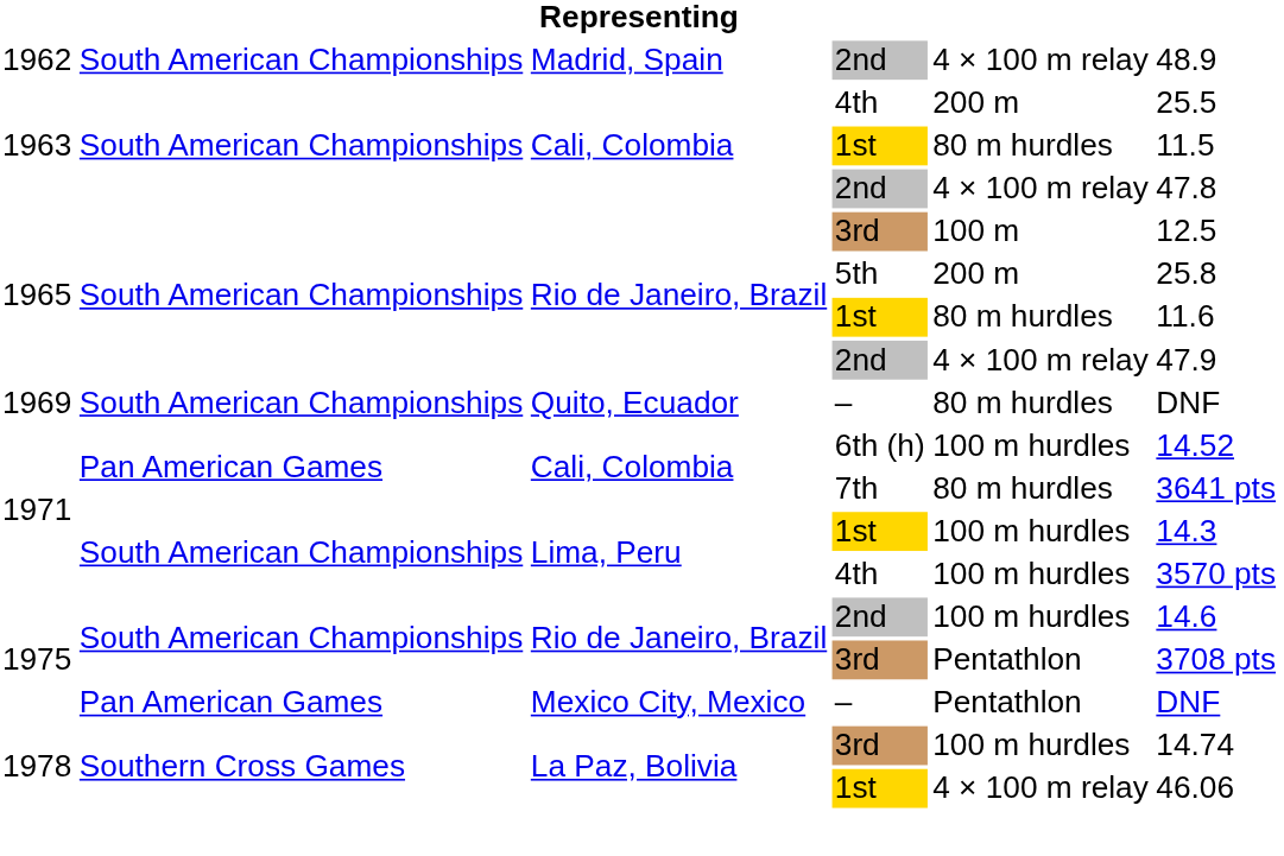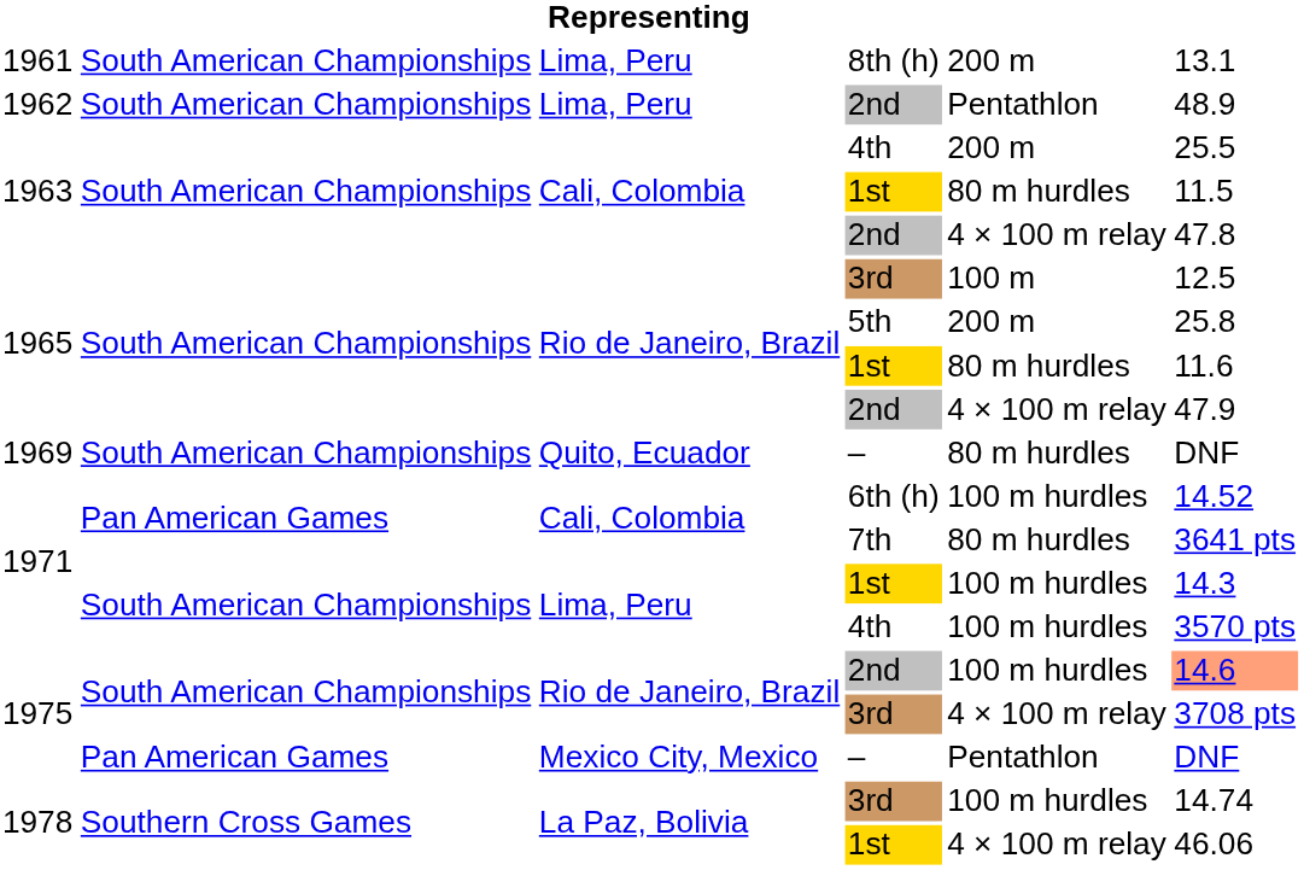 <table>
 <tr>
 <th colspan="6">Representing </th>
 </tr>
 <tr>
+<td>1961</td>
+<td><a href='#'>South American Championships</a></td>
+<td><a href='#'>Lima, Peru</a></td>
+<td>8th (h)</td>
+<td>200 m</td>
+<td>13.1</td>
+</tr>
+<tr>
 <td>1962</td>
 <td><a href='#'>South American Championships</a></td>
-<td><a href='#'>Madrid, Spain</a></td>
+<td><a href='#'>Lima, Peru</a></td>
 <td bgcolor=silver>2nd</td>
-<td>4 × 100 m relay</td>
+<td>Pentathlon</td>
 <td>48.9</td>
 </tr>
 <tr>
 <td rowspan=3>1963</td>
 <td rowspan=3><a href='#'>South American Championships</a></td>
 <td rowspan=3><a href='#'>Cali, Colombia</a></td>
 <td>4th</td>
 <td>200 m</td>
 <td>25.5</td>
 </tr>
 <tr>
 <td bgcolor=gold>1st</td>
 <td>80 m hurdles</td>
 <td>11.5</td>
 </tr>
 <tr>
 <td bgcolor=silver>2nd</td>
 <td>4 × 100 m relay</td>
 <td>47.8</td>
 </tr>
 <tr>
 <td rowspan=4>1965</td>
 <td rowspan=4><a href='#'>South American Championships</a></td>
 <td rowspan=4><a href='#'>Rio de Janeiro, Brazil</a></td>
 <td bgcolor=cc9966>3rd</td>
 <td>100 m</td>
 <td>12.5</td>
 </tr>
 <tr>
 <td>5th</td>
 <td>200 m</td>
 <td>25.8</td>
 </tr>
 <tr>
 <td bgcolor=gold>1st</td>
 <td>80 m hurdles</td>
 <td>11.6</td>
 </tr>
 <tr>
 <td bgcolor=silver>2nd</td>
 <td>4 × 100 m relay</td>
 <td>47.9</td>
 </tr>
 <tr>
 <td>1969</td>
 <td><a href='#'>South American Championships</a></td>
 <td><a href='#'>Quito, Ecuador</a></td>
 <td>–</td>
 <td>80 m hurdles</td>
 <td>DNF</td>
 </tr>
 <tr>
 <td rowspan=4>1971</td>
 <td rowspan=2><a href='#'>Pan American Games</a></td>
 <td rowspan=2><a href='#'>Cali, Colombia</a></td>
 <td>6th (h)</td>
 <td>100 m hurdles</td>
 <td><a href='#'>14.52</a></td>
 </tr>
 <tr>
 <td>7th</td>
 <td>80 m hurdles</td>
 <td><a href='#'>3641 pts</a></td>
 </tr>
 <tr>
 <td rowspan=2><a href='#'>South American Championships</a></td>
 <td rowspan=2><a href='#'>Lima, Peru</a></td>
 <td bgcolor=gold>1st</td>
 <td>100 m hurdles</td>
 <td><a href='#'>14.3</a></td>
 </tr>
 <tr>
 <td>4th</td>
 <td>100 m hurdles</td>
 <td><a href='#'>3570 pts</a></td>
 </tr>
 <tr>
 <td rowspan=3>1975</td>
 <td rowspan=2><a href='#'>South American Championships</a></td>
 <td rowspan=2><a href='#'>Rio de Janeiro, Brazil</a></td>
 <td bgcolor=silver>2nd</td>
 <td>100 m hurdles</td>
-<td><a href='#'>14.6</a></td>
+<td style="background: lightsalmon;"><a href='#'>14.6</a></td>
 </tr>
 <tr>
 <td bgcolor=cc9966>3rd</td>
-<td>Pentathlon</td>
+<td>4 × 100 m relay</td>
 <td><a href='#'>3708 pts</a></td>
 </tr>
 <tr>
 <td><a href='#'>Pan American Games</a></td>
 <td><a href='#'>Mexico City, Mexico</a></td>
 <td>–</td>
 <td>Pentathlon</td>
 <td><a href='#'>DNF</a></td>
 </tr>
 <tr>
 <td rowspan=2>1978</td>
 <td rowspan=2><a href='#'>Southern Cross Games</a></td>
 <td rowspan=2><a href='#'>La Paz, Bolivia</a></td>
 <td bgcolor=cc9966>3rd</td>
 <td>100 m hurdles</td>
 <td>14.74</td>
 </tr>
 <tr>
 <td bgcolor=gold>1st</td>
 <td>4 × 100 m relay</td>
 <td>46.06</td>
 </tr>
 </table>
